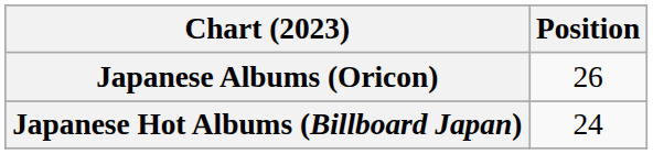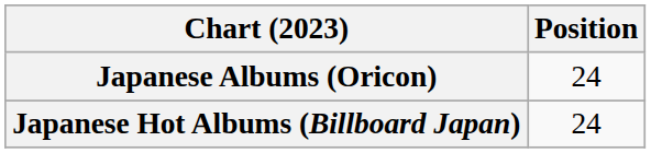 <table class="wikitable sortable plainrowheaders" style="text-align:center">
 <tr>
 <th scope="col">Chart (2023)</th>
 <th scope="col">Position</th>
 </tr>
 <tr>
 <th scope="row">Japanese Albums (Oricon)</th>
-<td>26</td>
+<td>24</td>
 </tr>
 <tr>
 <th scope="row">Japanese Hot Albums (<em>Billboard Japan</em>)</th>
 <td>24</td>
 </tr>
 </table>
